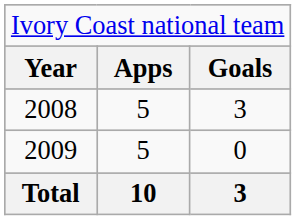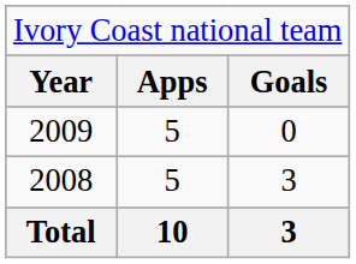 <table class="wikitable" style="text-align:center">
 <tr>
 <td colspan="3"><a href='#'>Ivory Coast national team</a></td>
 </tr>
 <tr>
 <th>Year</th>
 <th>Apps</th>
 <th>Goals</th>
 </tr>
 <tr>
+<td>2009</td>
+<td>5</td>
+<td>0</td>
+</tr>
+<tr>
 <td>2008</td>
 <td>5</td>
 <td>3</td>
-</tr>
-<tr>
-<td>2009</td>
-<td>5</td>
-<td>0</td>
 </tr>
 <tr>
 <th>Total</th>
 <th>10</th>
 <th>3</th>
 </tr>
 </table>
